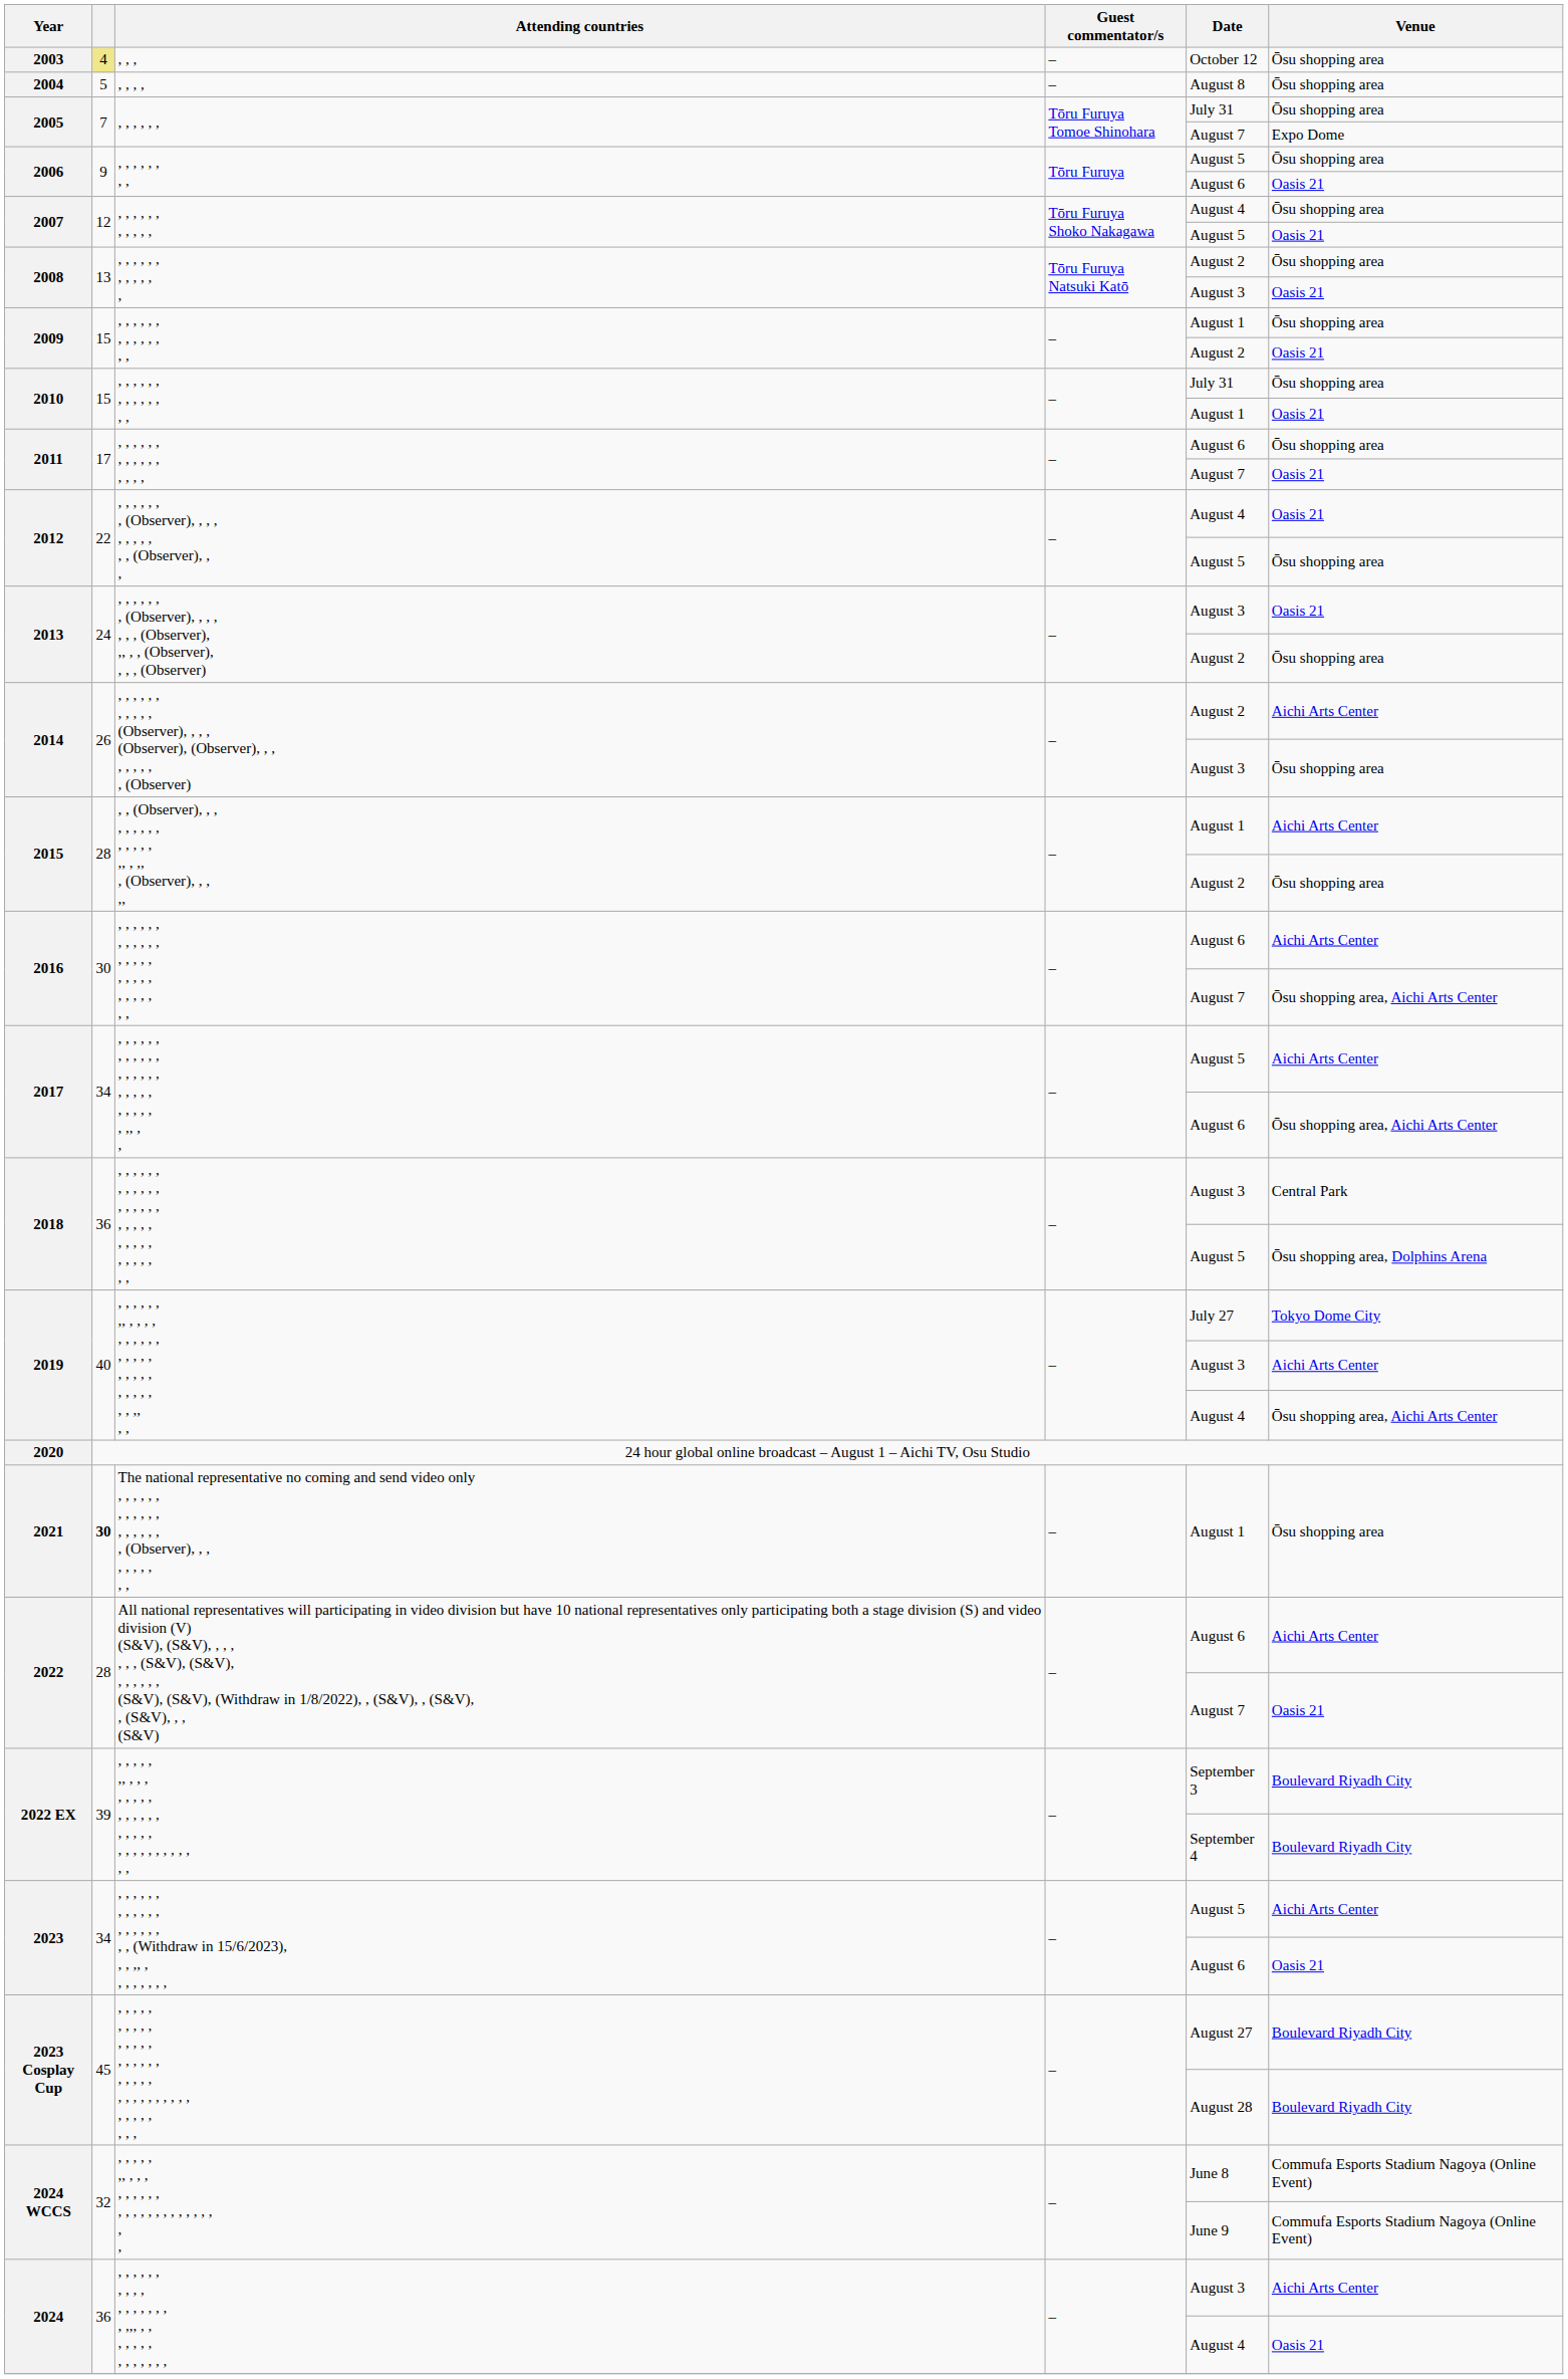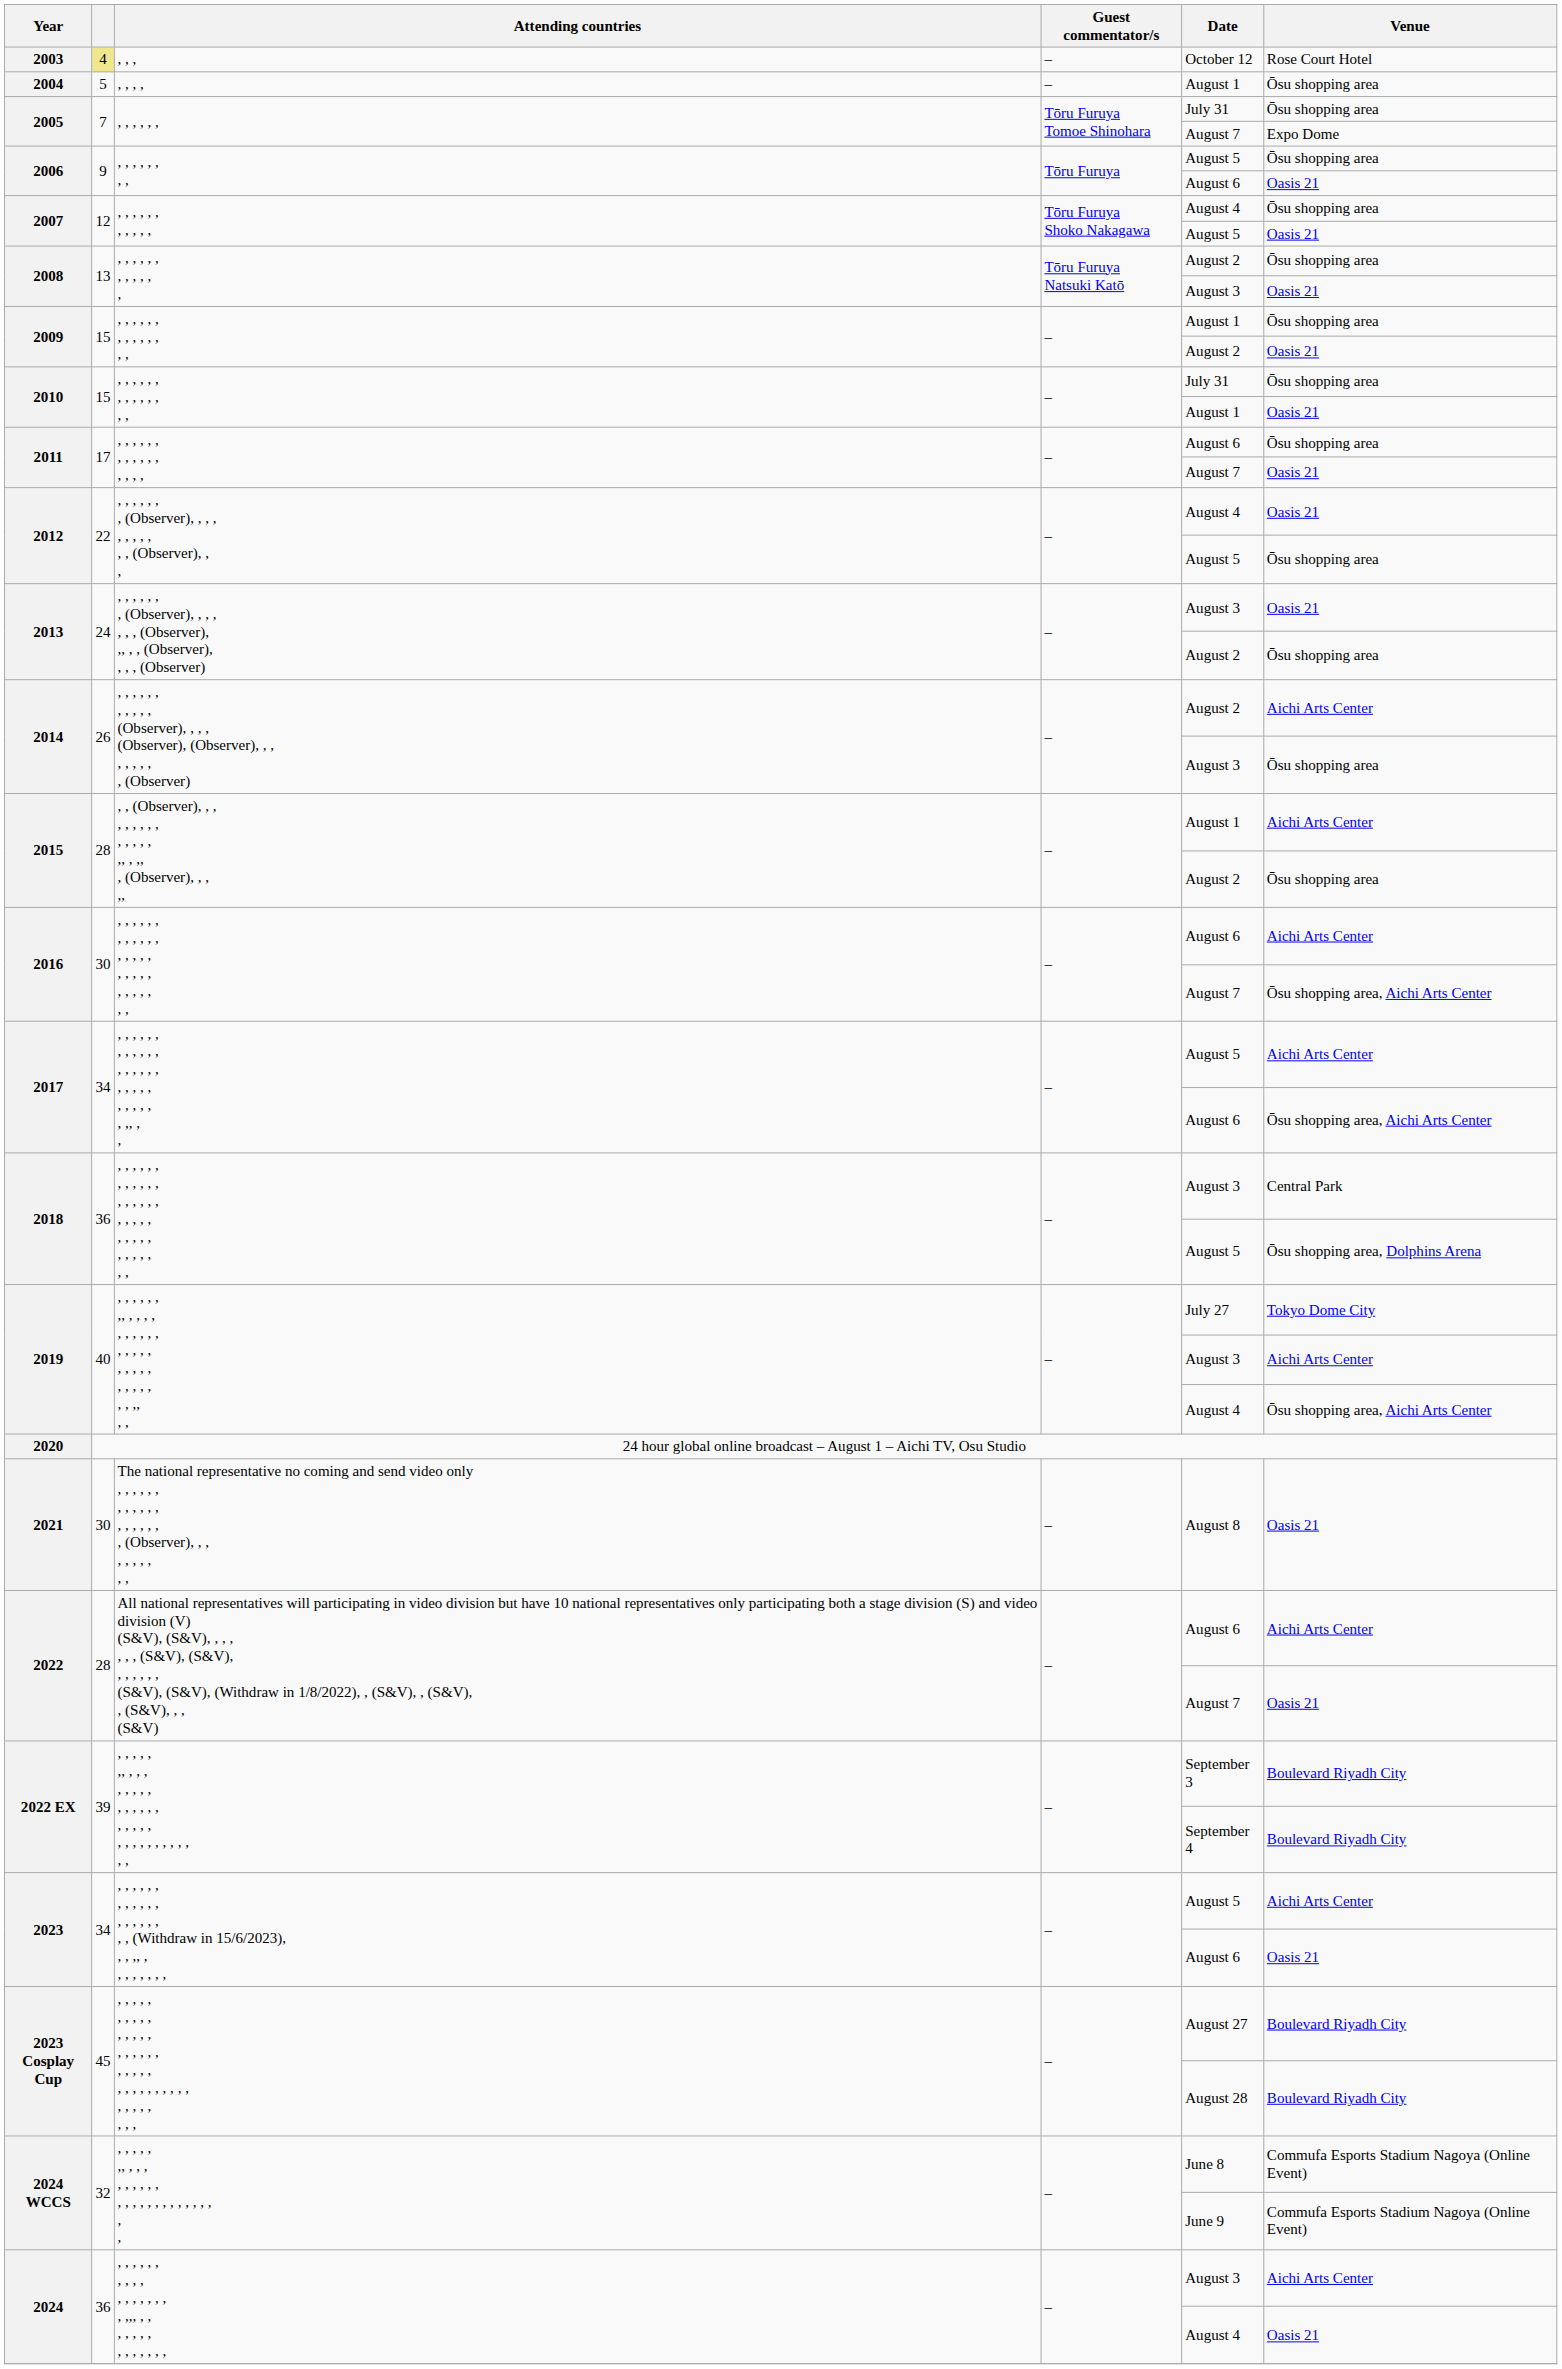 <table class="wikitable" style="font-size: 95%;">
 <tr>
 <th>Year</th>
 <th></th>
 <th>Attending countries</th>
 <th>Guest commentator/s</th>
 <th>Date</th>
 <th>Venue</th>
 </tr>
 <tr>
 <th>2003</th>
 <td style="background: khaki; text-align:center;">4</td>
 <td><strong></strong>, <strong></strong>, <strong></strong>, <strong></strong></td>
 <td>–</td>
 <td>October 12</td>
-<td>Ōsu shopping area</td>
+<td>Rose Court Hotel</td>
 </tr>
 <tr>
 <th>2004</th>
 <td style="text-align:center;">5</td>
 <td>, , , , <strong></strong></td>
 <td>–</td>
-<td>August 8</td>
+<td>August 1</td>
 <td>Ōsu shopping area</td>
 </tr>
 <tr>
 <th rowspan="2">2005</th>
 <td style="text-align:center;" rowspan="2">7</td>
 <td rowspan="2"><strong></strong>, , , , , <strong></strong>,<br></td>
 <td rowspan="2"><a href='#'>Tōru Furuya</a><br><a href='#'>Tomoe Shinohara</a></td>
 <td>July 31</td>
 <td>Ōsu shopping area</td>
 </tr>
 <tr>
 <td>August 7</td>
 <td>Expo Dome</td>
 </tr>
 <tr>
 <th rowspan="2">2006</th>
 <td style="text-align:center;" rowspan="2">9</td>
 <td rowspan="2"><strong></strong>, , , , , , <br><strong></strong>, , <strong></strong></td>
 <td rowspan="2"><a href='#'>Tōru Furuya</a></td>
 <td>August 5</td>
 <td>Ōsu shopping area</td>
 </tr>
 <tr>
 <td>August 6</td>
 <td><a href='#'>Oasis 21</a></td>
 </tr>
 <tr>
 <th rowspan="2">2007</th>
 <td style="text-align:center;" rowspan="2">12</td>
 <td rowspan="2">, , <strong></strong>, , , , <br>, <strong></strong>, , <strong></strong>, , <br></td>
 <td rowspan="2"><a href='#'>Tōru Furuya</a><br><a href='#'>Shoko Nakagawa</a></td>
 <td>August 4</td>
 <td>Ōsu shopping area</td>
 </tr>
 <tr>
 <td>August 5</td>
 <td><a href='#'>Oasis 21</a></td>
 </tr>
 <tr>
 <th rowspan="2">2008</th>
 <td style="text-align:center;" rowspan="2">13</td>
 <td rowspan="2">, , , , , , <br>, , , , , <br>, </td>
 <td rowspan="2"><a href='#'>Tōru Furuya</a><br><a href='#'>Natsuki Katō</a></td>
 <td>August 2</td>
 <td>Ōsu shopping area</td>
 </tr>
 <tr>
 <td>August 3</td>
 <td><a href='#'>Oasis 21</a></td>
 </tr>
 <tr>
 <th rowspan="2">2009</th>
 <td style="text-align:center;" rowspan="2">15</td>
 <td rowspan="2"><strong></strong>, , , , <strong></strong>, ,<br>, , , , , ,<br>, , </td>
 <td rowspan="2">–</td>
 <td>August 1</td>
 <td>Ōsu shopping area</td>
 </tr>
 <tr>
 <td>August 2</td>
 <td><a href='#'>Oasis 21</a></td>
 </tr>
 <tr>
 <th rowspan="2">2010</th>
 <td style="text-align:center;" rowspan="2">15</td>
 <td rowspan="2">, , , , , , <br>, , , , , , <br>, , </td>
 <td rowspan="2">–</td>
 <td>July 31</td>
 <td>Ōsu shopping area</td>
 </tr>
 <tr>
 <td>August 1</td>
 <td><a href='#'>Oasis 21</a></td>
 </tr>
 <tr>
 <th rowspan="2">2011</th>
 <td style="text-align:center;" rowspan="2">17</td>
 <td rowspan="2">, , , , , , <br>, , , <strong></strong>, , <strong></strong>, <br>, , , , </td>
 <td rowspan="2">–</td>
 <td>August 6</td>
 <td>Ōsu shopping area</td>
 </tr>
 <tr>
 <td>August 7</td>
 <td><a href='#'>Oasis 21</a></td>
 </tr>
 <tr>
 <th rowspan="2">2012</th>
 <td style="text-align:center;" rowspan="2">22</td>
 <td rowspan="2">, , , , , ,<br>, <strong></strong> (Observer), <strong></strong>, , ,<br>, , , <strong></strong>, ,<br>, , <strong></strong> (Observer), ,<br><strong></strong>, </td>
 <td rowspan="2">–</td>
 <td>August 4</td>
 <td><a href='#'>Oasis 21</a></td>
 </tr>
 <tr>
 <td>August 5</td>
 <td>Ōsu shopping area</td>
 </tr>
 <tr>
 <th rowspan="2">2013</th>
 <td style="text-align:center;" rowspan="2">24</td>
 <td rowspan="2">, , , , , , <br>,  (Observer), , , ,<br>, , , <strong></strong> (Observer),<br>,, , , <strong></strong> (Observer),<br>, , , <strong></strong> (Observer)</td>
 <td rowspan="2">–</td>
 <td>August 3</td>
 <td><a href='#'>Oasis 21</a></td>
 </tr>
 <tr>
 <td>August 2</td>
 <td>Ōsu shopping area</td>
 </tr>
 <tr>
 <th rowspan="2">2014</th>
 <td style="text-align:center;" rowspan="2">26</td>
 <td rowspan="2">, , , , , , <br>, , , , ,<br><strong></strong> (Observer), , , ,<br> (Observer), <strong></strong> (Observer), , ,<br>, , , , ,<br>,  (Observer)</td>
 <td rowspan="2">–</td>
 <td>August 2</td>
 <td><a href='#'>Aichi Arts Center</a></td>
 </tr>
 <tr>
 <td>August 3</td>
 <td>Ōsu shopping area</td>
 </tr>
 <tr>
 <th rowspan="2">2015</th>
 <td style="text-align:center;" rowspan="2">28</td>
 <td rowspan="2">, , <strong></strong> (Observer), , ,<br>, , , , , ,<br>, , , , ,<br>,, , ,,<br>, <strong></strong> (Observer), , ,<br>,, </td>
 <td rowspan="2">–</td>
 <td>August 1</td>
 <td><a href='#'>Aichi Arts Center</a></td>
 </tr>
 <tr>
 <td>August 2</td>
 <td>Ōsu shopping area</td>
 </tr>
 <tr>
 <th rowspan="2">2016</th>
 <td style="text-align:center;" rowspan="2">30</td>
 <td rowspan="2">, , , , , ,<br>, , , <strong></strong>, , ,<br>, , , , ,<br>, , , , ,<br>, , <strong></strong>, , ,<br>, , </td>
 <td rowspan="2">–</td>
 <td>August 6</td>
 <td><a href='#'>Aichi Arts Center</a></td>
 </tr>
 <tr>
 <td>August 7</td>
 <td>Ōsu shopping area, <a href='#'>Aichi Arts Center</a></td>
 </tr>
 <tr>
 <th rowspan="2">2017</th>
 <td style="text-align:center;" rowspan="2">34</td>
 <td rowspan="2">, <strong></strong>, , , <strong></strong>, , <br>, , , , , ,<br>, , , , , <strong></strong>,<br>, , , <strong></strong>, ,<br>, , , , , <br>, ,<strong></strong>, ,<br>, </td>
 <td rowspan="2">–</td>
 <td>August 5</td>
 <td><a href='#'>Aichi Arts Center</a></td>
 </tr>
 <tr>
 <td>August 6</td>
 <td>Ōsu shopping area, <a href='#'>Aichi Arts Center</a></td>
 </tr>
 <tr>
 <th rowspan="2">2018</th>
 <td style="text-align:center;" rowspan="2">36</td>
 <td rowspan="2">, , , <strong></strong>, , ,<br>,  <strong></strong>, , , , ,<br>, ,  , , , ,<br>, , , , ,<br>, , , <strong></strong>, ,<br>, , , , ,<br>, , </td>
 <td rowspan="2">–</td>
 <td>August 3</td>
 <td>Central Park</td>
 </tr>
 <tr>
 <td>August 5</td>
 <td>Ōsu shopping area, <a href='#'>Dolphins Arena</a></td>
 </tr>
 <tr>
 <th rowspan="3">2019</th>
 <td style="text-align:center;" rowspan="3">40</td>
 <td rowspan="3">, <strong></strong>, , , , ,<br>,, , , , ,<br>, , ,  , <strong></strong>, ,<br>, , , , ,<br>, , , <strong></strong>, ,<br>, , , , ,<br>, , <strong></strong>,,<br>, , </td>
 <td rowspan="3">–</td>
 <td>July 27</td>
 <td><a href='#'>Tokyo Dome City</a></td>
 </tr>
 <tr>
 <td>August 3</td>
 <td><a href='#'>Aichi Arts Center</a></td>
 </tr>
 <tr>
 <td>August 4</td>
 <td>Ōsu shopping area, <a href='#'>Aichi Arts Center</a></td>
 </tr>
 <tr>
 <th>2020</th>
 <td style="text-align: center;" colspan="5">24 hour global online broadcast – August 1 – Aichi TV, Osu Studio</td>
 </tr>
 <tr>
 <th>2021</th>
-<td style="text-align:center;"><strong>30</strong></td>
+<td style="text-align:center;">30</td>
 <td>The national representative no coming and send video only<br>, , , , , ,<br>, , , , , ,<br>, , , , , ,<br>,  (Observer), , ,<br> , , , , <strong></strong>,<br> , , </td>
 <td>–</td>
-<td>August 1</td>
-<td>Ōsu shopping area</td>
+<td>August 8</td>
+<td><a href='#'>Oasis 21</a></td>
 </tr>
 <tr>
 <th rowspan="2">2022</th>
 <td style="text-align:center;" rowspan="2">28</td>
 <td rowspan="2">All national representatives will participating in video division but have 10 national representatives only participating both a stage division (S) and video division (V)<br> (S&V),  (S&V), , , ,<br>, , ,  (S&V),  (S&V),<br>, , , , , ,<br> (S&V),  (S&V),  (Withdraw in 1/8/2022), ,  (S&V), ,  (S&V),<br>, (S&V), , ,<br> (S&V)</td>
 <td rowspan="2">–</td>
 <td>August 6</td>
 <td><a href='#'>Aichi Arts Center</a></td>
 </tr>
 <tr>
 <td>August 7</td>
 <td><a href='#'>Oasis 21</a></td>
 </tr>
 <tr>
 <th rowspan="2">2022 EX</th>
 <td style="text-align:center;" rowspan="2">39</td>
 <td rowspan="2">, <strong></strong>, , , ,<br>,, , <strong></strong>, ,<br><strong></strong>, , <strong></strong>, , ,<br>, , , , , ,<br><strong></strong>, <strong></strong>, , ,  ,<br>, <strong></strong>, , , , , , , , ,<br>, , </td>
 <td rowspan="2">–</td>
 <td>September 3</td>
 <td><a href='#'>Boulevard Riyadh City</a></td>
 </tr>
 <tr>
 <td>September 4</td>
 <td><a href='#'>Boulevard Riyadh City</a></td>
 </tr>
 <tr>
 <th rowspan="2">2023</th>
 <td style="text-align:center;" rowspan="2">34</td>
 <td rowspan="2">, , , , , ,<br>, ,  , , , ,<br>, , , , , ,<br>, ,  (Withdraw in 15/6/2023),<br>, , ,, ,<br>, , , , , , , </td>
 <td rowspan="2">–</td>
 <td>August 5</td>
 <td><a href='#'>Aichi Arts Center</a></td>
 </tr>
 <tr>
 <td>August 6</td>
 <td><a href='#'>Oasis 21</a></td>
 </tr>
 <tr>
 <th rowspan="2">2023<br>Cosplay Cup</th>
 <td style="text-align:center;" rowspan="2">45</td>
 <td rowspan="2"><strong></strong>, , , , ,<br>, , , , ,<br><strong></strong>, , , , , <br><strong></strong>, , , <strong></strong>, , , <br>, , , , <strong></strong>,<br>, <strong></strong>, <strong></strong>, , <strong></strong>, <strong></strong>, , , <strong></strong>, , <strong></strong><br>, , <strong></strong>, , , <br>, , , </td>
 <td rowspan="2">–</td>
 <td>August 27</td>
 <td><a href='#'>Boulevard Riyadh City</a></td>
 </tr>
 <tr>
 <td>August 28</td>
 <td><a href='#'>Boulevard Riyadh City</a></td>
 </tr>
 <tr>
 <th rowspan="2">2024<br>WCCS</th>
 <td style="text-align:center;" rowspan="2">32</td>
 <td rowspan="2">, , , <strong></strong>, , <br>,, , <strong></strong>, , <br>, , , , , , <br>, , , , , , , , , , , , , <br>, <br>, </td>
 <td rowspan="2">–</td>
 <td>June 8</td>
 <td>Commufa Esports Stadium Nagoya (Online Event)</td>
 </tr>
 <tr>
 <td>June 9</td>
 <td>Commufa Esports Stadium Nagoya (Online Event)</td>
 </tr>
 <tr>
 <th rowspan="2">2024</th>
 <td style="text-align:center;" rowspan="2">36</td>
 <td rowspan="2">, , , , , ,<br>, , , , <br>, , , , , , , <br>, ,,, ,  ,<br>, , , , ,<br>, , , , , , , </td>
 <td rowspan="2">–</td>
 <td>August 3</td>
 <td><a href='#'>Aichi Arts Center</a></td>
 </tr>
 <tr>
 <td>August 4</td>
 <td><a href='#'>Oasis 21</a></td>
 </tr>
 <tr>
 </tr>
 </table>
